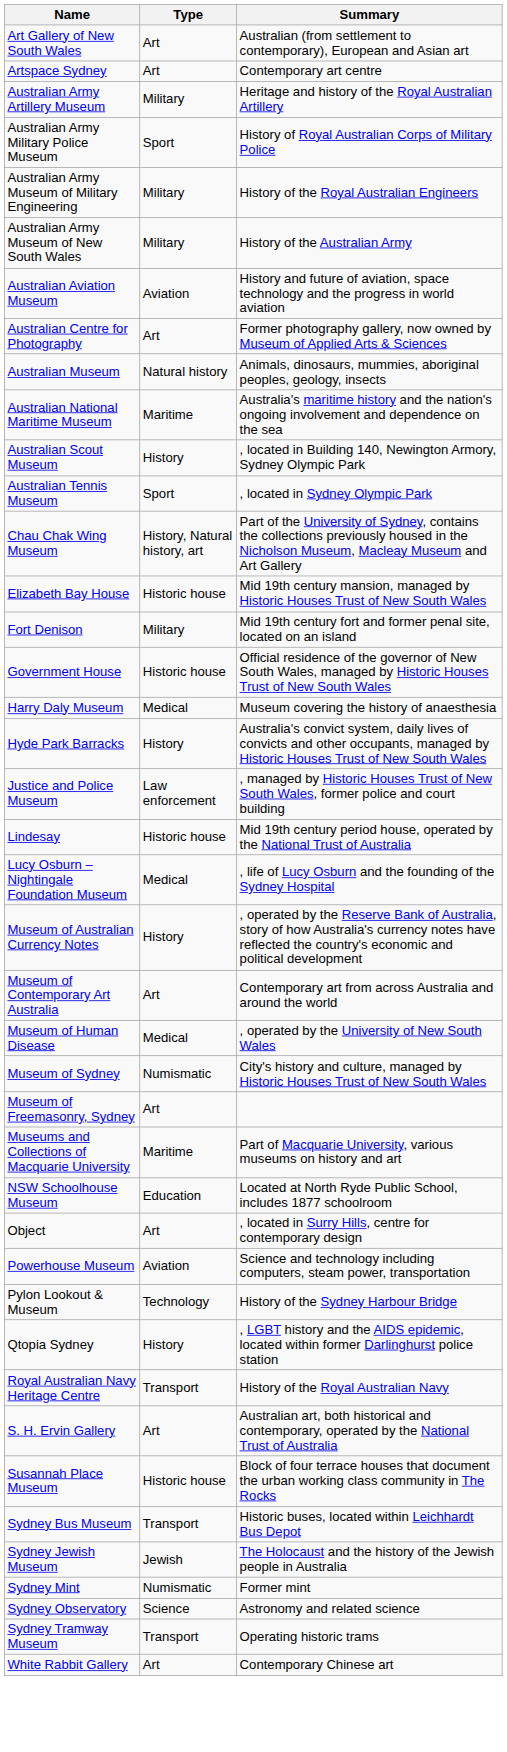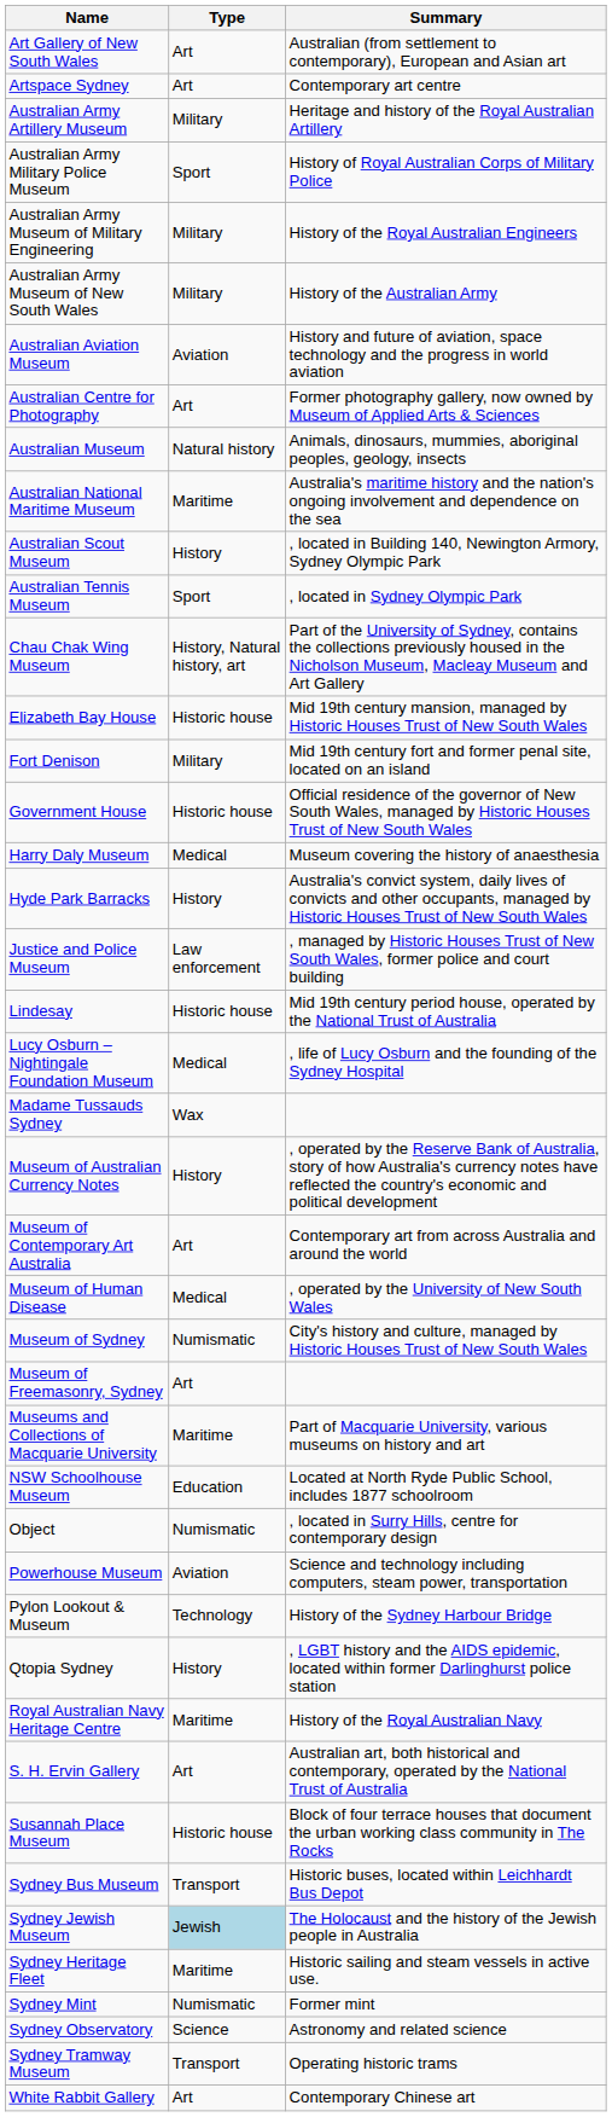 <table class="wikitable sortable">
 <tr>
 <th>Name</th>
 <th>Type</th>
 <th>Summary</th>
 </tr>
 <tr>
 <td><a href='#'>Art Gallery of New South Wales</a></td>
 <td>Art</td>
 <td>Australian (from settlement to contemporary), European and Asian art</td>
 </tr>
 <tr>
 <td><a href='#'>Artspace Sydney</a></td>
 <td>Art</td>
 <td>Contemporary art centre</td>
 </tr>
 <tr>
 <td><a href='#'>Australian Army Artillery Museum</a></td>
 <td>Military</td>
 <td>Heritage and history of the <a href='#'>Royal Australian Artillery</a></td>
 </tr>
 <tr>
 <td>Australian Army Military Police Museum</td>
 <td>Sport</td>
 <td>History of <a href='#'>Royal Australian Corps of Military Police</a></td>
 </tr>
 <tr>
 <td>Australian Army Museum of Military Engineering</td>
 <td>Military</td>
 <td>History of the <a href='#'>Royal Australian Engineers</a></td>
 </tr>
 <tr>
 <td>Australian Army Museum of New South Wales</td>
 <td>Military</td>
 <td>History of the <a href='#'>Australian Army</a></td>
 </tr>
 <tr>
 <td><a href='#'>Australian Aviation Museum</a></td>
 <td>Aviation</td>
 <td>History and future of aviation, space technology and the progress in world aviation</td>
 </tr>
 <tr>
 <td><a href='#'>Australian Centre for Photography</a></td>
 <td>Art</td>
 <td>Former photography gallery, now owned by <a href='#'>Museum of Applied Arts & Sciences</a></td>
 </tr>
 <tr>
 <td><a href='#'>Australian Museum</a></td>
 <td>Natural history</td>
 <td>Animals, dinosaurs, mummies, aboriginal peoples, geology, insects</td>
 </tr>
 <tr>
 <td><a href='#'>Australian National Maritime Museum</a></td>
 <td>Maritime</td>
 <td>Australia's <a href='#'>maritime history</a> and the nation's ongoing involvement and dependence on the sea</td>
 </tr>
 <tr>
 <td><a href='#'>Australian Scout Museum</a></td>
 <td>History</td>
 <td>, located in Building 140, Newington Armory, Sydney Olympic Park</td>
 </tr>
 <tr>
 <td><a href='#'>Australian Tennis Museum</a></td>
 <td>Sport</td>
 <td>, located in <a href='#'>Sydney Olympic Park</a></td>
 </tr>
 <tr>
 <td><a href='#'>Chau Chak Wing Museum</a></td>
 <td>History, Natural history, art</td>
 <td>Part of the <a href='#'>University of Sydney</a>, contains the collections previously housed in the <a href='#'>Nicholson Museum</a>, <a href='#'>Macleay Museum</a> and Art Gallery</td>
 </tr>
 <tr>
 <td><a href='#'>Elizabeth Bay House</a></td>
 <td>Historic house</td>
 <td>Mid 19th century mansion, managed by <a href='#'>Historic Houses Trust of New South Wales</a></td>
 </tr>
 <tr>
 <td><a href='#'>Fort Denison</a></td>
 <td>Military</td>
 <td>Mid 19th century fort and former penal site, located on an island</td>
 </tr>
 <tr>
 <td><a href='#'>Government House</a></td>
 <td>Historic house</td>
 <td>Official residence of the governor of New South Wales, managed by <a href='#'>Historic Houses Trust of New South Wales</a></td>
 </tr>
 <tr>
 <td><a href='#'>Harry Daly Museum</a></td>
 <td>Medical</td>
 <td>Museum covering the history of anaesthesia</td>
 </tr>
 <tr>
 <td><a href='#'>Hyde Park Barracks</a></td>
 <td>History</td>
 <td>Australia's convict system, daily lives of convicts and other occupants, managed by <a href='#'>Historic Houses Trust of New South Wales</a></td>
 </tr>
 <tr>
 <td><a href='#'>Justice and Police Museum</a></td>
 <td>Law enforcement</td>
 <td>, managed by <a href='#'>Historic Houses Trust of New South Wales</a>, former police and court building</td>
 </tr>
 <tr>
 <td><a href='#'>Lindesay</a></td>
 <td>Historic house</td>
 <td>Mid 19th century period house, operated by the <a href='#'>National Trust of Australia</a></td>
 </tr>
 <tr>
 <td><a href='#'>Lucy Osburn – Nightingale Foundation Museum</a></td>
 <td>Medical</td>
 <td>, life of <a href='#'>Lucy Osburn</a> and the founding of the <a href='#'>Sydney Hospital</a></td>
 </tr>
 <tr>
+<td><a href='#'>Madame Tussauds Sydney</a></td>
+<td>Wax</td>
+<td></td>
+</tr>
+<tr>
 <td><a href='#'>Museum of Australian Currency Notes</a></td>
 <td>History</td>
 <td>, operated by the <a href='#'>Reserve Bank of Australia</a>, story of how Australia's currency notes have reflected the country's economic and political development</td>
 </tr>
 <tr>
 <td><a href='#'>Museum of Contemporary Art Australia</a></td>
 <td>Art</td>
 <td>Contemporary art from across Australia and around the world</td>
 </tr>
 <tr>
 <td><a href='#'>Museum of Human Disease</a></td>
 <td>Medical</td>
 <td>, operated by the <a href='#'>University of New South Wales</a></td>
 </tr>
 <tr>
 <td><a href='#'>Museum of Sydney</a></td>
 <td>Numismatic</td>
 <td>City's history and culture, managed by <a href='#'>Historic Houses Trust of New South Wales</a></td>
 </tr>
 <tr>
 <td><a href='#'>Museum of Freemasonry, Sydney</a></td>
 <td>Art</td>
 <td></td>
 </tr>
 <tr>
 <td><a href='#'>Museums and Collections of Macquarie University</a></td>
 <td>Maritime</td>
 <td>Part of <a href='#'>Macquarie University</a>, various museums on history and art</td>
 </tr>
 <tr>
 <td><a href='#'>NSW Schoolhouse Museum</a></td>
 <td>Education</td>
 <td>Located at North Ryde Public School, includes 1877 schoolroom</td>
 </tr>
 <tr>
 <td>Object</td>
-<td>Art</td>
+<td>Numismatic</td>
 <td>, located in <a href='#'>Surry Hills</a>, centre for contemporary design</td>
 </tr>
 <tr>
 <td><a href='#'>Powerhouse Museum</a></td>
 <td>Aviation</td>
 <td>Science and technology including computers, steam power, transportation</td>
 </tr>
 <tr>
 <td>Pylon Lookout & Museum</td>
 <td>Technology</td>
 <td>History of the <a href='#'>Sydney Harbour Bridge</a></td>
 </tr>
 <tr>
 <td>Qtopia Sydney</td>
 <td>History</td>
 <td>, <a href='#'>LGBT</a> history and the <a href='#'>AIDS epidemic</a>, located within former <a href='#'>Darlinghurst</a> police station</td>
 </tr>
 <tr>
 <td><a href='#'>Royal Australian Navy Heritage Centre</a></td>
-<td>Transport</td>
+<td>Maritime</td>
 <td>History of the <a href='#'>Royal Australian Navy</a></td>
 </tr>
 <tr>
 <td><a href='#'>S. H. Ervin Gallery</a></td>
 <td>Art</td>
 <td>Australian art, both historical and contemporary, operated by the <a href='#'>National Trust of Australia</a></td>
 </tr>
 <tr>
 <td><a href='#'>Susannah Place Museum</a></td>
 <td>Historic house</td>
 <td>Block of four terrace houses that document the urban working class community in <a href='#'>The Rocks</a></td>
 </tr>
 <tr>
 <td><a href='#'>Sydney Bus Museum</a></td>
 <td>Transport</td>
 <td>Historic buses, located within <a href='#'>Leichhardt Bus Depot</a></td>
 </tr>
 <tr>
 <td><a href='#'>Sydney Jewish Museum</a></td>
-<td>Jewish</td>
+<td style="background: lightblue;">Jewish</td>
 <td><a href='#'>The Holocaust</a> and the history of the Jewish people in Australia</td>
+</tr>
+<tr>
+<td><a href='#'>Sydney Heritage Fleet</a></td>
+<td>Maritime</td>
+<td>Historic sailing and steam vessels in active use.</td>
 </tr>
 <tr>
 <td><a href='#'>Sydney Mint</a></td>
 <td>Numismatic</td>
 <td>Former mint</td>
 </tr>
 <tr>
 <td><a href='#'>Sydney Observatory</a></td>
 <td>Science</td>
 <td>Astronomy and related science</td>
 </tr>
 <tr>
 <td><a href='#'>Sydney Tramway Museum</a></td>
 <td>Transport</td>
 <td>Operating historic trams</td>
 </tr>
 <tr>
 <td><a href='#'>White Rabbit Gallery</a></td>
 <td>Art</td>
 <td>Contemporary Chinese art</td>
 </tr>
 </table>
